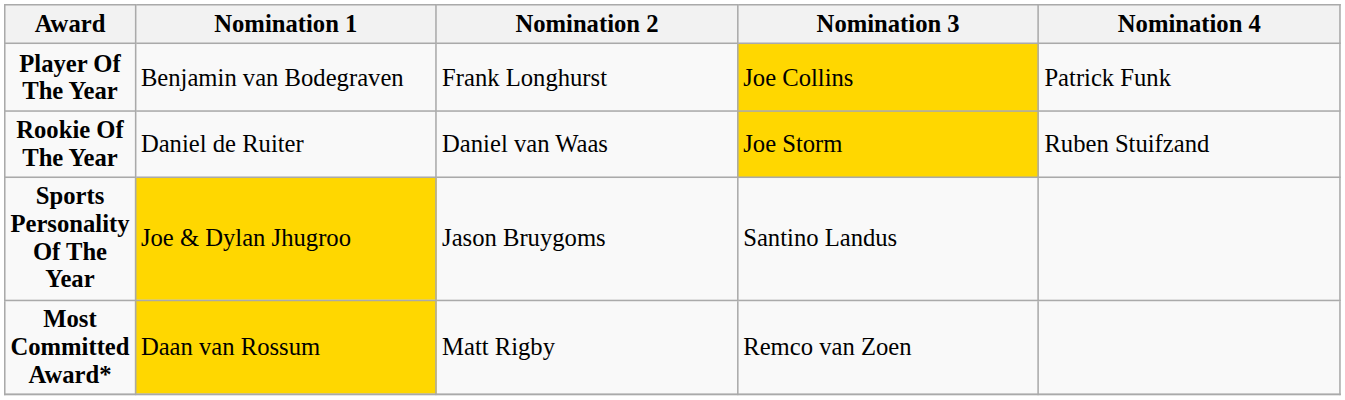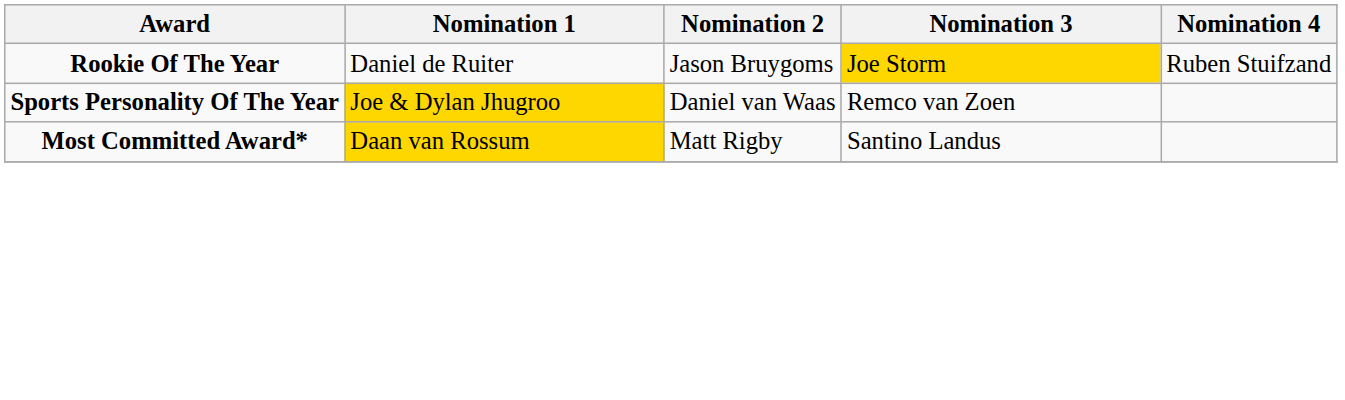 <table class="wikitable">
 <tr>
 <th>Award</th>
 <th>Nomination 1</th>
 <th>Nomination 2</th>
 <th>Nomination 3</th>
 <th>Nomination 4</th>
 </tr>
 <tr>
-<td style="text-align:center;"><strong>Player Of The Year</strong></td>
-<td style="width:200px; background:"> Benjamin van Bodegraven</td>
-<td style="width:200px; background:"> Frank Longhurst</td>
-<td style="width:200px; background:gold"> Joe Collins</td>
-<td style="width:200px; background:"> Patrick Funk</td>
-</tr>
-<tr>
 <td style="text-align:center;"><strong>Rookie Of The Year</strong></td>
 <td> Daniel de Ruiter</td>
-<td> Daniel van Waas</td>
+<td> Jason Bruygoms</td>
 <td style="width:200px; background:gold"> Joe Storm</td>
 <td> Ruben Stuifzand</td>
 </tr>
 <tr>
 <td style="text-align:center;"><strong>Sports Personality Of The Year</strong></td>
 <td style="width:200px; background:gold"> Joe & Dylan Jhugroo</td>
-<td> Jason Bruygoms</td>
-<td> Santino Landus</td>
+<td> Daniel van Waas</td>
+<td> Remco van Zoen</td>
 <td></td>
 </tr>
 <tr>
 <td style="text-align:center;"><strong>Most Committed Award*</strong></td>
 <td style="width:200px; background:gold"> Daan van Rossum</td>
 <td> Matt Rigby</td>
-<td> Remco van Zoen</td>
+<td> Santino Landus</td>
 <td></td>
 </tr>
 <tr>
 </tr>
 </table>
